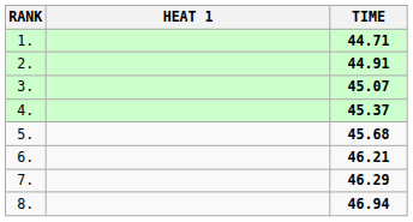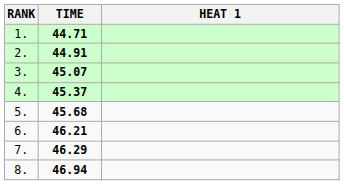 <table class="wikitable" style="border-collapse: collapse; font-size: 90%;">
 <tr>
 <th>RANK</th>
+<th style="width: 5em">TIME</th>
 <th style="width: 20em">HEAT 1</th>
-<th style="width: 5em">TIME</th>
 </tr>
 <tr style="background:#ccffcc;">
 <td align="center">1.</td>
+<td align="center"><strong>44.71</strong></td>
 <td></td>
-<td align="center"><strong>44.71</strong></td>
 </tr>
 <tr style="background:#ccffcc;">
 <td align="center">2.</td>
+<td align="center"><strong>44.91</strong></td>
 <td></td>
-<td align="center"><strong>44.91</strong></td>
 </tr>
 <tr style="background:#ccffcc;">
 <td align="center">3.</td>
+<td align="center"><strong>45.07</strong></td>
 <td></td>
-<td align="center"><strong>45.07</strong></td>
 </tr>
 <tr style="background:#ccffcc;">
 <td align="center">4.</td>
+<td align="center"><strong>45.37</strong></td>
 <td></td>
-<td align="center"><strong>45.37</strong></td>
 </tr>
 <tr>
 <td align="center">5.</td>
+<td align="center"><strong>45.68</strong></td>
 <td></td>
-<td align="center"><strong>45.68</strong></td>
 </tr>
 <tr>
 <td align="center">6.</td>
+<td align="center"><strong>46.21</strong></td>
 <td></td>
-<td align="center"><strong>46.21</strong></td>
 </tr>
 <tr>
 <td align="center">7.</td>
+<td align="center"><strong>46.29</strong></td>
 <td></td>
-<td align="center"><strong>46.29</strong></td>
 </tr>
 <tr>
 <td align="center">8.</td>
+<td align="center"><strong>46.94</strong></td>
 <td></td>
-<td align="center"><strong>46.94</strong></td>
 </tr>
 </table>
